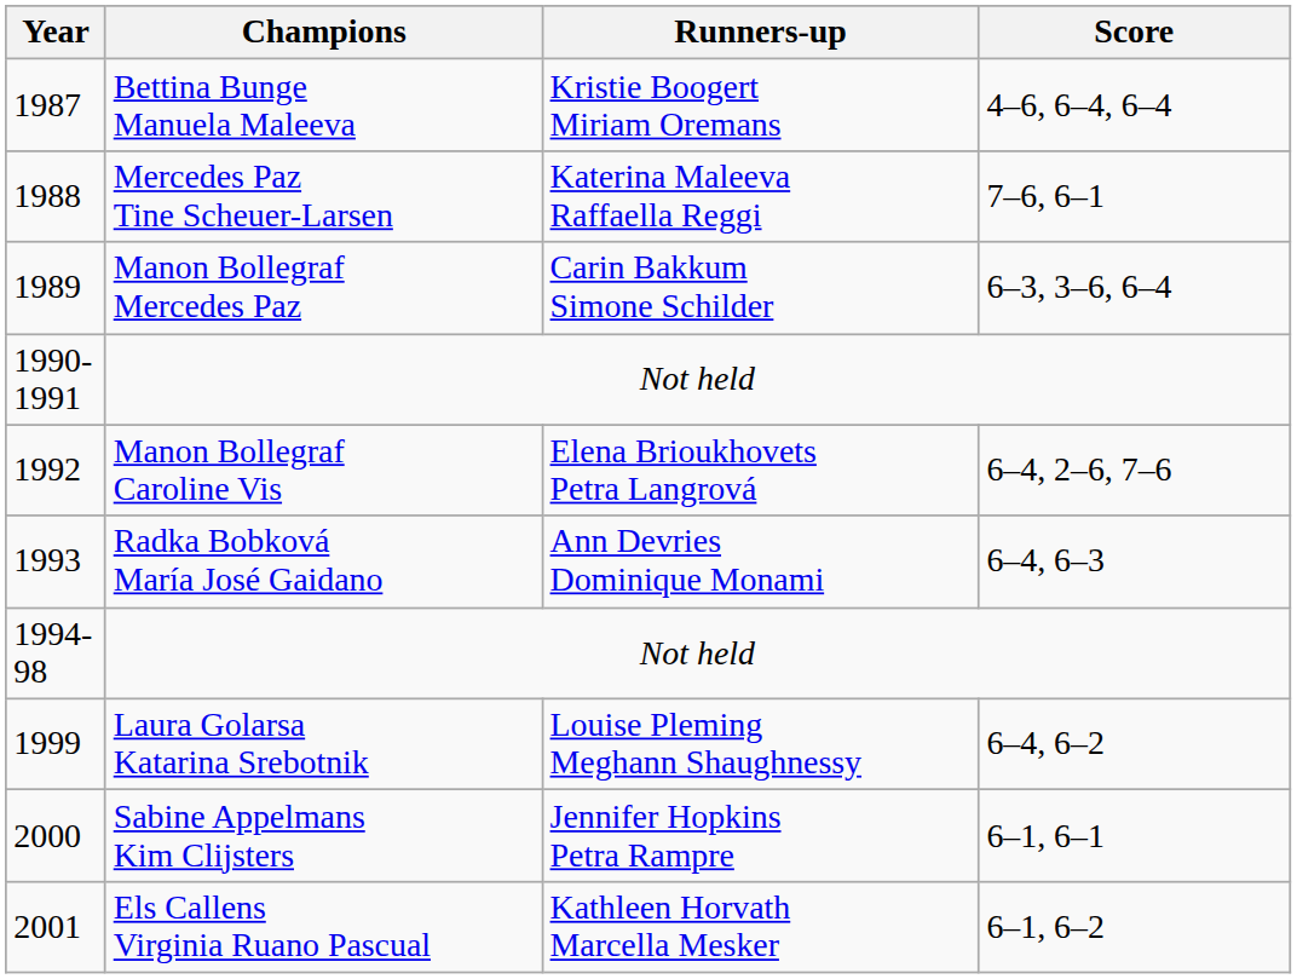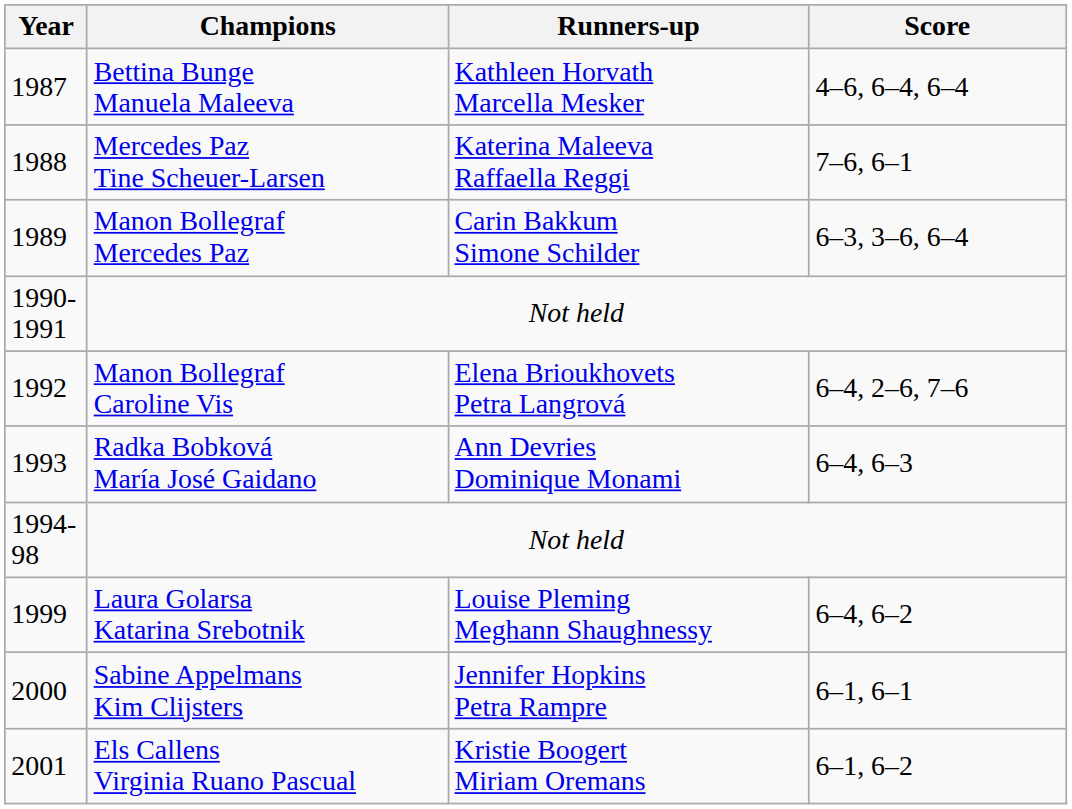 <table class="wikitable">
 <tr>
 <th style="width:40px">Year</th>
 <th style="width:200px">Champions</th>
 <th style="width:200px">Runners-up</th>
 <th style="width:140px" class="unsortable">Score</th>
 </tr>
 <tr>
 <td>1987</td>
 <td> <a href='#'>Bettina Bunge</a> <br>  <a href='#'>Manuela Maleeva</a></td>
-<td> <a href='#'>Kristie Boogert</a> <br>  <a href='#'>Miriam Oremans</a></td>
+<td> <a href='#'>Kathleen Horvath</a> <br>  <a href='#'>Marcella Mesker</a></td>
 <td>4–6, 6–4, 6–4</td>
 </tr>
 <tr>
 <td>1988</td>
 <td> <a href='#'>Mercedes Paz</a> <br>  <a href='#'>Tine Scheuer-Larsen</a></td>
 <td> <a href='#'>Katerina Maleeva</a> <br>  <a href='#'>Raffaella Reggi</a></td>
 <td>7–6, 6–1</td>
 </tr>
 <tr>
 <td>1989</td>
 <td> <a href='#'>Manon Bollegraf</a> <br>  <a href='#'>Mercedes Paz</a></td>
 <td> <a href='#'>Carin Bakkum</a> <br>  <a href='#'>Simone Schilder</a></td>
 <td>6–3, 3–6, 6–4</td>
 </tr>
 <tr>
 <td>1990-1991</td>
 <td colspan=4 align=center><em>Not held</em></td>
 </tr>
 <tr>
 <td>1992</td>
 <td> <a href='#'>Manon Bollegraf</a> <br>  <a href='#'>Caroline Vis</a></td>
 <td> <a href='#'>Elena Brioukhovets</a> <br>  <a href='#'>Petra Langrová</a></td>
 <td>6–4, 2–6, 7–6</td>
 </tr>
 <tr>
 <td>1993</td>
 <td> <a href='#'>Radka Bobková</a> <br>  <a href='#'>María José Gaidano</a></td>
 <td> <a href='#'>Ann Devries</a> <br>  <a href='#'>Dominique Monami</a></td>
 <td>6–4, 6–3</td>
 </tr>
 <tr>
 <td>1994-98</td>
 <td colspan=3 align=center><em>Not held</em></td>
 </tr>
 <tr>
 <td>1999</td>
 <td> <a href='#'>Laura Golarsa</a> <br>  <a href='#'>Katarina Srebotnik</a></td>
 <td> <a href='#'>Louise Pleming</a> <br>  <a href='#'>Meghann Shaughnessy</a></td>
 <td>6–4, 6–2</td>
 </tr>
 <tr>
 <td>2000</td>
 <td> <a href='#'>Sabine Appelmans</a> <br>  <a href='#'>Kim Clijsters</a></td>
 <td> <a href='#'>Jennifer Hopkins</a> <br>  <a href='#'>Petra Rampre</a></td>
 <td>6–1, 6–1</td>
 </tr>
 <tr>
 <td>2001</td>
 <td> <a href='#'>Els Callens</a> <br>  <a href='#'>Virginia Ruano Pascual</a></td>
-<td> <a href='#'>Kathleen Horvath</a> <br>  <a href='#'>Marcella Mesker</a></td>
+<td> <a href='#'>Kristie Boogert</a> <br>  <a href='#'>Miriam Oremans</a></td>
 <td>6–1, 6–2</td>
 </tr>
 </table>
